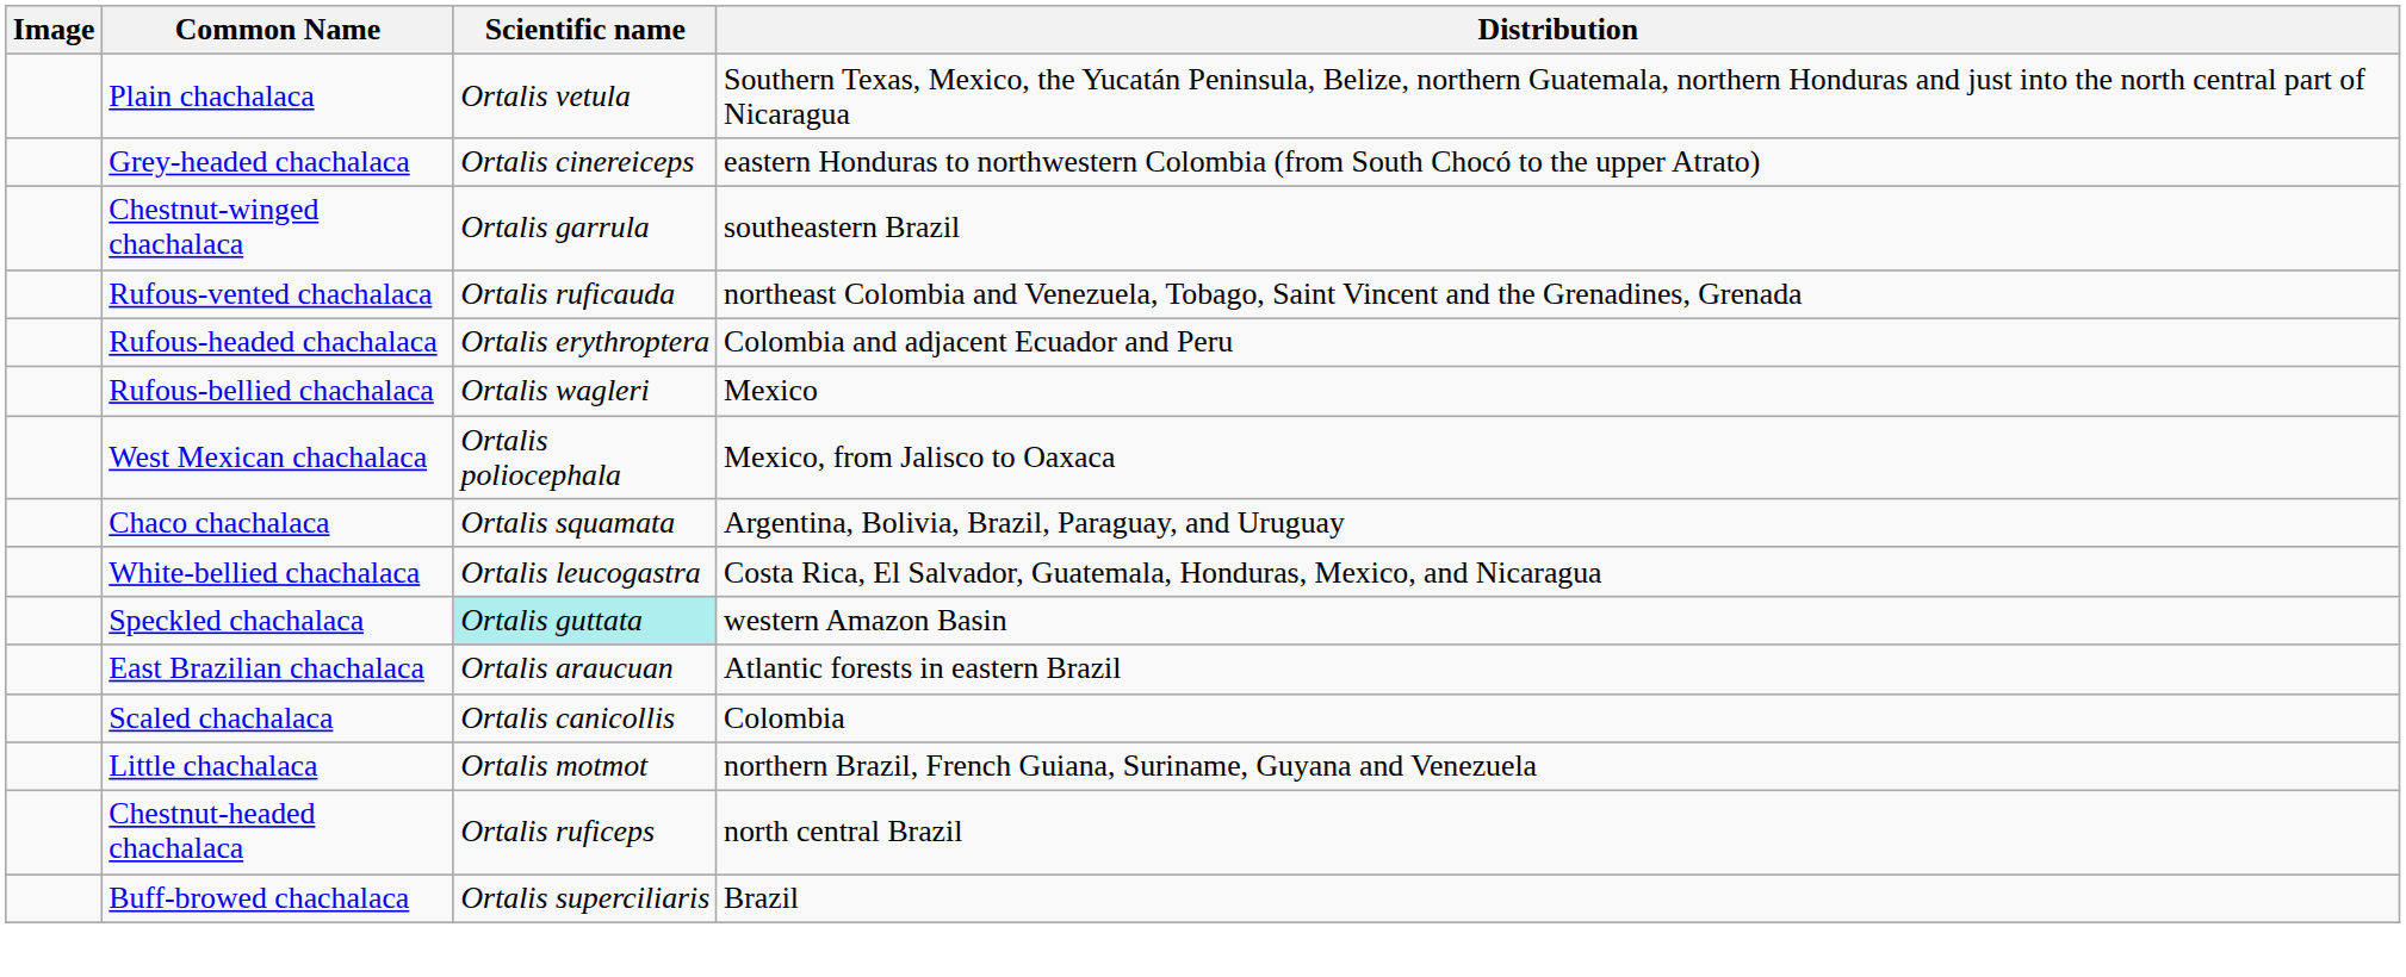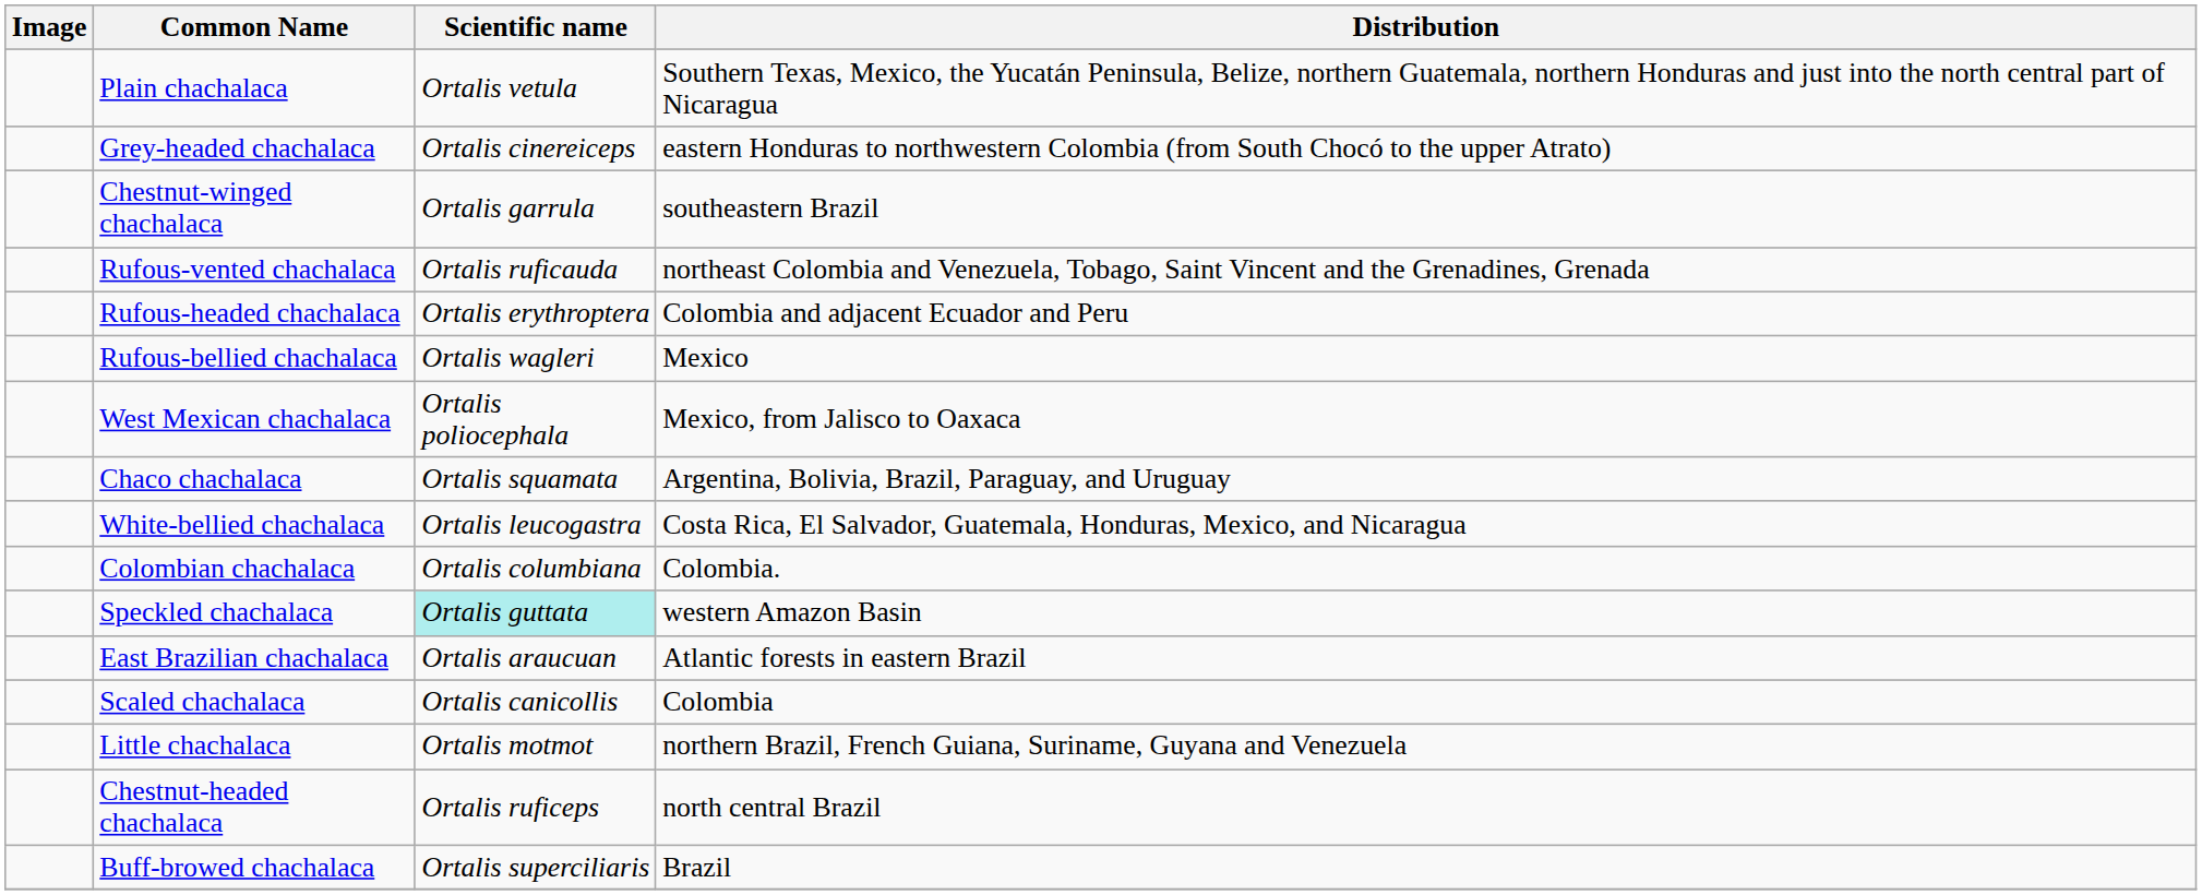 <table class="wikitable">
 <tr>
 <th>Image</th>
 <th>Common Name</th>
 <th>Scientific name</th>
 <th>Distribution</th>
 </tr>
 <tr>
 <td></td>
 <td><a href='#'>Plain chachalaca</a></td>
 <td><em>Ortalis vetula</em></td>
 <td>Southern Texas, Mexico, the Yucatán Peninsula, Belize, northern Guatemala, northern Honduras and just into the north central part of Nicaragua</td>
 </tr>
 <tr>
 <td></td>
 <td><a href='#'>Grey-headed chachalaca</a></td>
 <td><em>Ortalis cinereiceps</em></td>
 <td>eastern Honduras to northwestern Colombia (from South Chocó to the upper Atrato)</td>
 </tr>
 <tr>
 <td></td>
 <td><a href='#'>Chestnut-winged chachalaca</a></td>
 <td><em>Ortalis garrula</em></td>
 <td>southeastern Brazil</td>
 </tr>
 <tr>
 <td></td>
 <td><a href='#'>Rufous-vented chachalaca</a></td>
 <td><em>Ortalis ruficauda</em></td>
 <td>northeast Colombia and Venezuela, Tobago, Saint Vincent and the Grenadines, Grenada</td>
 </tr>
 <tr>
 <td></td>
 <td><a href='#'>Rufous-headed chachalaca</a></td>
 <td><em>Ortalis erythroptera</em></td>
 <td>Colombia and adjacent Ecuador and Peru</td>
 </tr>
 <tr>
 <td></td>
 <td><a href='#'>Rufous-bellied chachalaca</a></td>
 <td><em>Ortalis wagleri</em></td>
 <td>Mexico</td>
 </tr>
 <tr>
 <td></td>
 <td><a href='#'>West Mexican chachalaca</a></td>
 <td><em>Ortalis poliocephala</em></td>
 <td>Mexico, from Jalisco to Oaxaca</td>
 </tr>
 <tr>
 <td></td>
 <td><a href='#'>Chaco chachalaca</a></td>
 <td><em>Ortalis squamata</em></td>
 <td>Argentina, Bolivia, Brazil, Paraguay, and Uruguay</td>
 </tr>
 <tr>
 <td></td>
 <td><a href='#'>White-bellied chachalaca</a></td>
 <td><em>Ortalis leucogastra</em></td>
 <td>Costa Rica, El Salvador, Guatemala, Honduras, Mexico, and Nicaragua</td>
 </tr>
 <tr>
 <td></td>
+<td><a href='#'>Colombian chachalaca</a></td>
+<td><em>Ortalis columbiana</em></td>
+<td>Colombia.</td>
+</tr>
+<tr>
+<td></td>
 <td><a href='#'>Speckled chachalaca</a></td>
 <td style="background: paleturquoise;"><em>Ortalis guttata</em></td>
 <td>western Amazon Basin</td>
 </tr>
 <tr>
 <td></td>
 <td><a href='#'>East Brazilian chachalaca</a></td>
 <td><em>Ortalis araucuan</em></td>
 <td>Atlantic forests in eastern Brazil</td>
 </tr>
 <tr>
 <td></td>
 <td><a href='#'>Scaled chachalaca</a></td>
 <td><em>Ortalis canicollis</em></td>
 <td>Colombia</td>
 </tr>
 <tr>
 <td></td>
 <td><a href='#'>Little chachalaca</a></td>
 <td><em>Ortalis motmot</em></td>
 <td>northern Brazil, French Guiana, Suriname, Guyana and Venezuela</td>
 </tr>
 <tr>
 <td></td>
 <td><a href='#'>Chestnut-headed chachalaca</a></td>
 <td><em>Ortalis ruficeps</em></td>
 <td>north central Brazil</td>
 </tr>
 <tr>
 <td></td>
 <td><a href='#'>Buff-browed chachalaca</a></td>
 <td><em>Ortalis superciliaris</em></td>
 <td>Brazil</td>
 </tr>
 <tr>
 </tr>
 </table>
